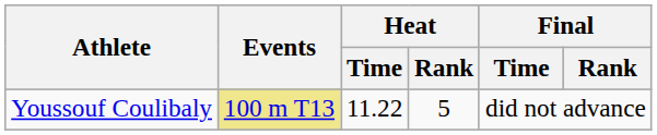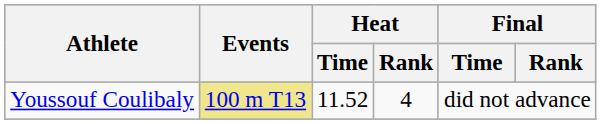 <table class=wikitable style="font-size:90%">
 <tr>
 <th rowspan="2">Athlete</th>
 <th rowspan="2">Events</th>
 <th colspan="2">Heat</th>
 <th colspan="2">Final</th>
 </tr>
 <tr>
 <th>Time</th>
 <th>Rank</th>
 <th>Time</th>
 <th>Rank</th>
 </tr>
 <tr align=center>
 <td align=left><a href='#'>Youssouf Coulibaly</a></td>
 <td align=left style="background: khaki;"><a href='#'>100 m T13</a></td>
-<td>11.22</td>
-<td>5</td>
+<td>11.52</td>
+<td>4</td>
 <td colspan=2>did not advance</td>
 </tr>
 </table>
